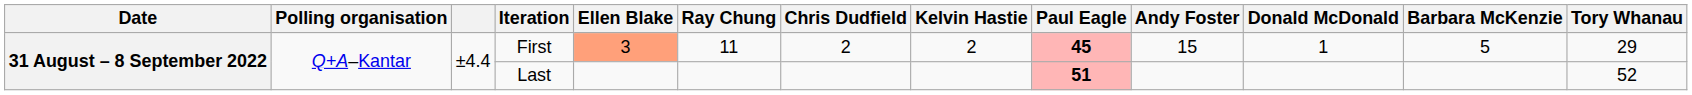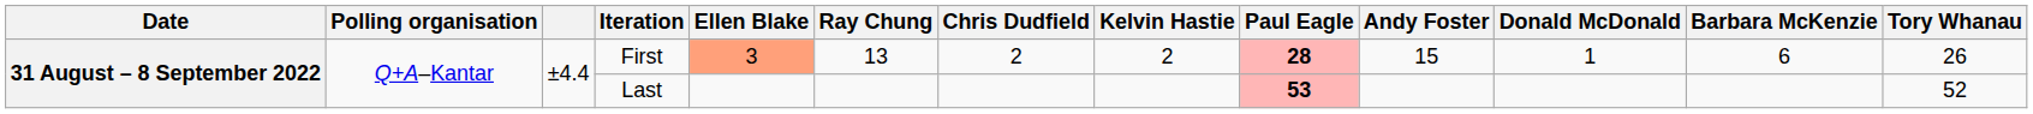 <table class="wikitable" style="text-align:center">
 <tr>
 <th scope="col">Date</th>
 <th scope="col">Polling organisation</th>
 <th scope="col"></th>
 <th scope="col">Iteration</th>
 <th scope="col">Ellen Blake</th>
 <th scope="col">Ray Chung</th>
 <th scope="col">Chris Dudfield</th>
 <th scope="col">Kelvin Hastie</th>
 <th scope="col">Paul Eagle</th>
 <th scope="col">Andy Foster</th>
 <th scope="col">Donald McDonald</th>
 <th scope="col">Barbara McKenzie</th>
 <th scope="col">Tory Whanau</th>
 </tr>
 <tr>
 <th scope="row" rowspan="2">31 August – 8 September 2022</th>
 <td rowspan="2"><em><a href='#'>Q+A</a></em>–<a href='#'>Kantar</a></td>
 <td rowspan="2">±4.4</td>
 <td>First</td>
 <td style="background: lightsalmon;">3</td>
-<td>11</td>
+<td>13</td>
 <td>2</td>
 <td>2</td>
-<td style="background:#FFB6B6;"><strong>45</strong></td>
+<td style="background:#FFB6B6;"><strong>28</strong></td>
 <td>15</td>
 <td>1</td>
-<td>5</td>
-<td>29</td>
+<td>6</td>
+<td>26</td>
 </tr>
 <tr>
 <td>Last</td>
 <td></td>
 <td></td>
 <td></td>
 <td></td>
-<td style="background:#FFB6B6;"><strong>51</strong></td>
+<td style="background:#FFB6B6;"><strong>53</strong></td>
 <td></td>
 <td></td>
 <td></td>
 <td>52</td>
 </tr>
 </table>
